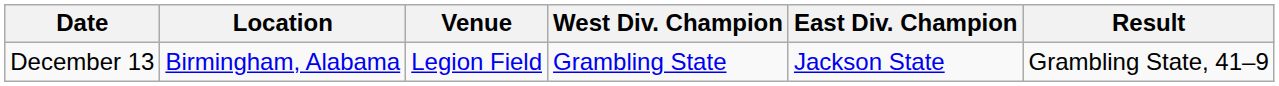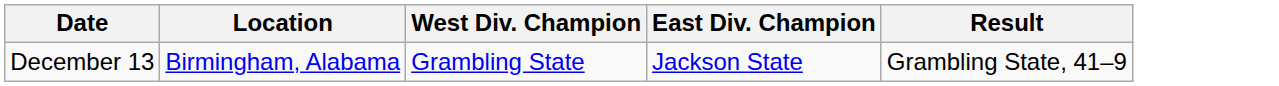 <table class="wikitable">
 <tr>
 <th>Date</th>
 <th>Location</th>
-<th>Venue</th>
 <th>West Div. Champion</th>
 <th>East Div. Champion</th>
 <th>Result</th>
 </tr>
 <tr>
 <td>December 13</td>
 <td><a href='#'>Birmingham, Alabama</a></td>
-<td><a href='#'>Legion Field</a></td>
 <td><a href='#'>Grambling State</a></td>
 <td><a href='#'>Jackson State</a></td>
 <td>Grambling State, 41–9</td>
 </tr>
 </table>
